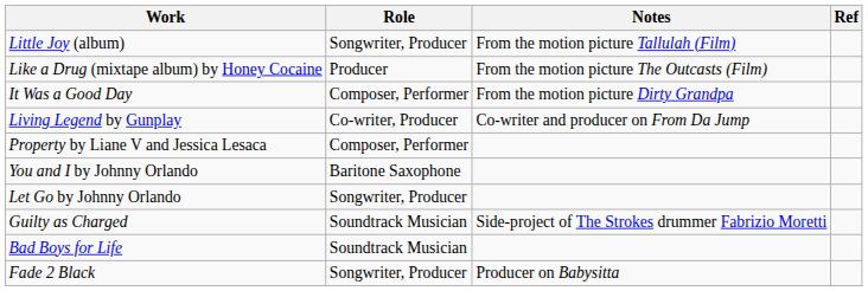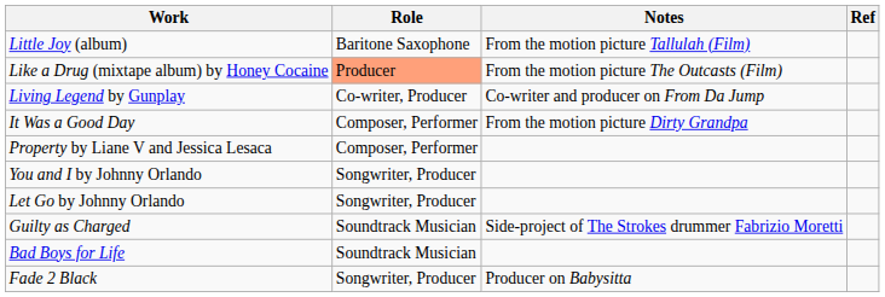 <table class="wikitable">
 <tr>
 <th><strong>Work</strong></th>
 <th><strong>Role</strong></th>
 <th><strong>Notes</strong></th>
 <th>Ref</th>
 </tr>
 <tr>
 <td><em><a href='#'>Little Joy</a></em> (album)</td>
-<td>Songwriter, Producer</td>
+<td>Baritone Saxophone</td>
 <td>From the motion picture <em><a href='#'>Tallulah (Film)</a></em></td>
 <td></td>
 </tr>
 <tr>
 <td><em>Like a Drug</em> (mixtape album) by <a href='#'>Honey Cocaine</a></td>
-<td>Producer</td>
+<td style="background: lightsalmon;">Producer</td>
 <td>From the motion picture <em>The Outcasts (Film)</em></td>
+<td></td>
+</tr>
+<tr>
+<td><a href='#'><em>Living Legend</em></a> by <a href='#'>Gunplay</a></td>
+<td>Co-writer, Producer</td>
+<td>Co-writer and producer on <em>From Da Jump</em></td>
 <td></td>
 </tr>
 <tr>
 <td><em>It Was a Good Day</em></td>
 <td>Composer, Performer</td>
 <td>From the motion picture <em><a href='#'>Dirty Grandpa</a></em></td>
-<td></td>
-</tr>
-<tr>
-<td><a href='#'><em>Living Legend</em></a> by <a href='#'>Gunplay</a></td>
-<td>Co-writer, Producer</td>
-<td>Co-writer and producer on <em>From Da Jump</em></td>
 <td></td>
 </tr>
 <tr>
 <td><em>Property</em> by Liane V and Jessica Lesaca</td>
 <td>Composer, Performer</td>
 <td></td>
 <td></td>
 </tr>
 <tr>
 <td><em>You and I</em> by Johnny Orlando</td>
-<td>Baritone Saxophone</td>
+<td>Songwriter, Producer</td>
 <td></td>
 <td></td>
 </tr>
 <tr>
 <td><em>Let Go</em> by Johnny Orlando</td>
 <td>Songwriter, Producer</td>
 <td></td>
 <td></td>
 </tr>
 <tr>
 <td><em>Guilty as Charged</em></td>
 <td>Soundtrack Musician</td>
 <td>Side-project of <a href='#'>The Strokes</a> drummer <a href='#'>Fabrizio Moretti</a></td>
 <td></td>
 </tr>
 <tr>
 <td><em><a href='#'>Bad Boys for Life</a></em></td>
 <td>Soundtrack Musician</td>
 <td></td>
 <td></td>
 </tr>
 <tr>
 <td><em>Fade 2 Black</em></td>
 <td>Songwriter, Producer</td>
 <td>Producer on <em>Babysitta</em></td>
 <td></td>
 </tr>
 </table>
